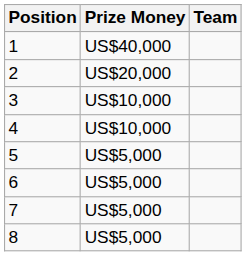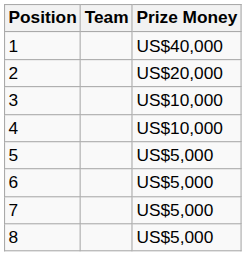 <table class="wikitable">
 <tr>
 <th>Position</th>
+<th>Team</th>
 <th>Prize Money</th>
-<th>Team</th>
 </tr>
 <tr>
 <td>1</td>
+<td></td>
 <td>US$40,000</td>
-<td></td>
 </tr>
 <tr>
 <td>2</td>
+<td></td>
 <td>US$20,000</td>
-<td></td>
 </tr>
 <tr>
 <td>3</td>
+<td></td>
 <td>US$10,000</td>
-<td></td>
 </tr>
 <tr>
 <td>4</td>
+<td></td>
 <td>US$10,000</td>
-<td></td>
 </tr>
 <tr>
 <td>5</td>
+<td></td>
 <td>US$5,000</td>
-<td></td>
 </tr>
 <tr>
 <td>6</td>
+<td></td>
 <td>US$5,000</td>
-<td></td>
 </tr>
 <tr>
 <td>7</td>
+<td></td>
 <td>US$5,000</td>
-<td></td>
 </tr>
 <tr>
 <td>8</td>
+<td></td>
 <td>US$5,000</td>
-<td></td>
 </tr>
 </table>
